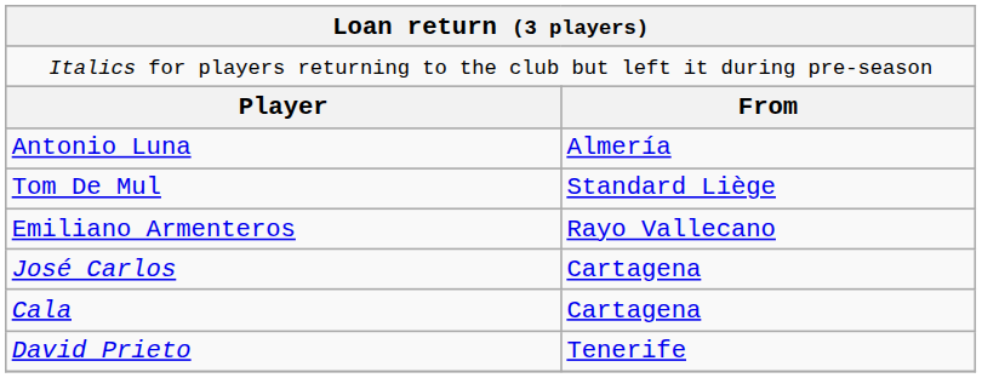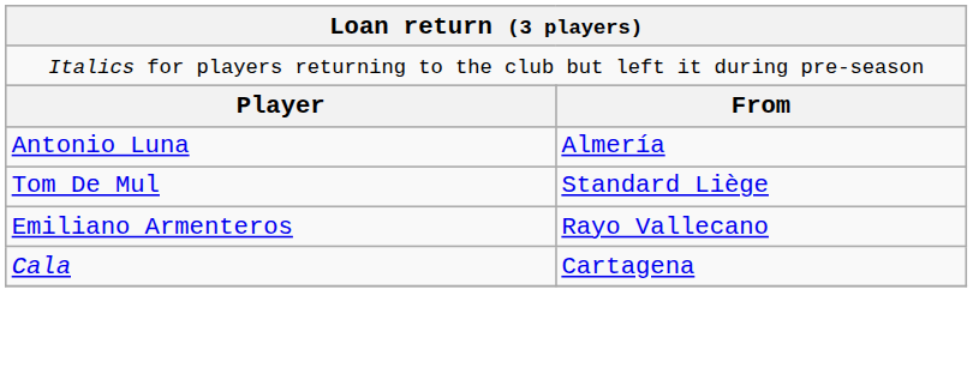 <table class="wikitable collapsible collapsed">
 <tr>
 <th colspan="2" width="500"> <strong>Loan return</strong> <small>(3 players)</small></th>
 </tr>
 <tr>
 <td colspan="2" align="center"><small><em>Italics</em> for players returning to the club but left it during pre-season</small></td>
 </tr>
 <tr>
 <th>Player</th>
 <th>From</th>
 </tr>
 <tr>
 <td> <a href='#'>Antonio Luna</a></td>
 <td> <a href='#'>Almería</a></td>
 </tr>
 <tr>
 <td> <a href='#'>Tom De Mul</a></td>
 <td> <a href='#'>Standard Liège</a></td>
 </tr>
 <tr>
 <td> <a href='#'>Emiliano Armenteros</a></td>
 <td> <a href='#'>Rayo Vallecano</a></td>
 </tr>
 <tr>
-<td> <em><a href='#'>José Carlos</a></em></td>
-<td> <a href='#'>Cartagena</a></td>
-</tr>
-<tr>
 <td> <em><a href='#'>Cala</a></em></td>
 <td> <a href='#'>Cartagena</a></td>
 </tr>
 <tr>
-<td> <em><a href='#'>David Prieto</a></em></td>
-<td> <a href='#'>Tenerife</a></td>
-</tr>
-<tr>
 </tr>
 </table>
